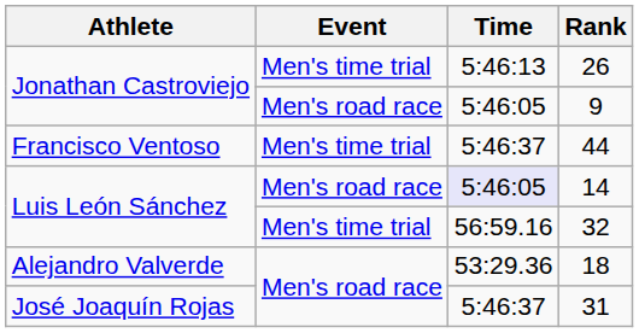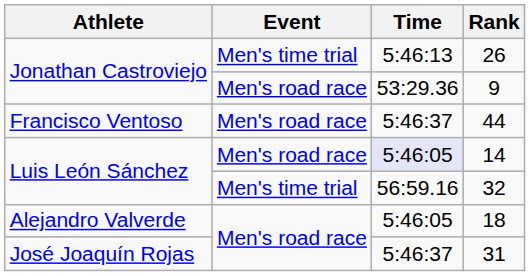 <table class=wikitable style="font-size:90%">
 <tr>
 <th>Athlete</th>
 <th>Event</th>
 <th>Time</th>
 <th>Rank</th>
 </tr>
 <tr align=center>
 <td align=left rowspan=2><a href='#'>Jonathan Castroviejo</a></td>
 <td align=left><a href='#'>Men's time trial</a></td>
 <td>5:46:13</td>
 <td>26</td>
 </tr>
 <tr align=center>
 <td align=left><a href='#'>Men's road race</a></td>
-<td>5:46:05</td>
+<td>53:29.36</td>
 <td>9</td>
 </tr>
 <tr align=center>
 <td align=left><a href='#'>Francisco Ventoso</a></td>
-<td align=left><a href='#'>Men's time trial</a></td>
+<td align=left><a href='#'>Men's road race</a></td>
 <td>5:46:37</td>
 <td>44</td>
 </tr>
 <tr align=center>
 <td align=left rowspan=2><a href='#'>Luis León Sánchez</a></td>
 <td align=left><a href='#'>Men's road race</a></td>
 <td style="background: lavender;">5:46:05</td>
 <td>14</td>
 </tr>
 <tr align=center>
 <td align=left><a href='#'>Men's time trial</a></td>
 <td>56:59.16</td>
 <td>32</td>
 </tr>
 <tr align=center>
 <td align=left><a href='#'>Alejandro Valverde</a></td>
 <td align=left rowspan=2><a href='#'>Men's road race</a></td>
-<td>53:29.36</td>
+<td>5:46:05</td>
 <td>18</td>
 </tr>
 <tr align=center>
 <td align=left><a href='#'>José Joaquín Rojas</a></td>
 <td>5:46:37</td>
 <td>31</td>
 </tr>
 </table>
